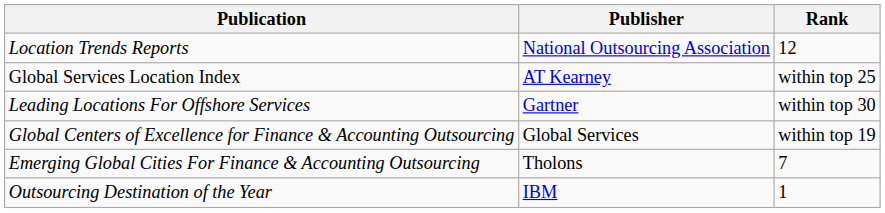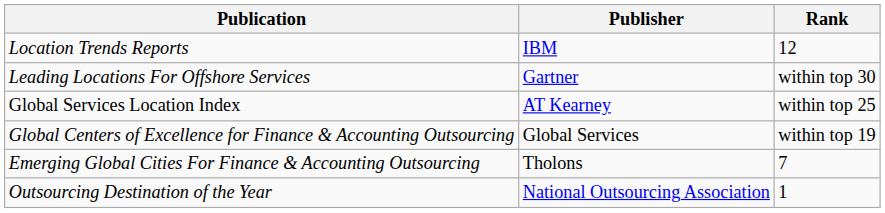 <table class="wikitable">
 <tr>
 <th>Publication</th>
 <th>Publisher</th>
 <th>Rank</th>
 </tr>
 <tr>
 <td><em>Location Trends Reports</em></td>
-<td><a href='#'>National Outsourcing Association</a></td>
+<td><a href='#'>IBM</a></td>
 <td>12</td>
+</tr>
+<tr>
+<td><em>Leading Locations For Offshore Services</em></td>
+<td><a href='#'>Gartner</a></td>
+<td>within top 30</td>
 </tr>
 <tr>
 <td>Global Services Location Index</td>
 <td><a href='#'>AT Kearney</a></td>
 <td>within top 25</td>
-</tr>
-<tr>
-<td><em>Leading Locations For Offshore Services</em></td>
-<td><a href='#'>Gartner</a></td>
-<td>within top 30</td>
 </tr>
 <tr>
 <td><em>Global Centers of Excellence for Finance & Accounting Outsourcing</em></td>
 <td>Global Services</td>
 <td>within top 19</td>
 </tr>
 <tr>
 <td><em>Emerging Global Cities For Finance & Accounting Outsourcing</em></td>
 <td>Tholons</td>
 <td>7</td>
 </tr>
 <tr>
 <td><em>Outsourcing Destination of the Year</em></td>
-<td><a href='#'>IBM</a></td>
+<td><a href='#'>National Outsourcing Association</a></td>
 <td>1</td>
 </tr>
 </table>
